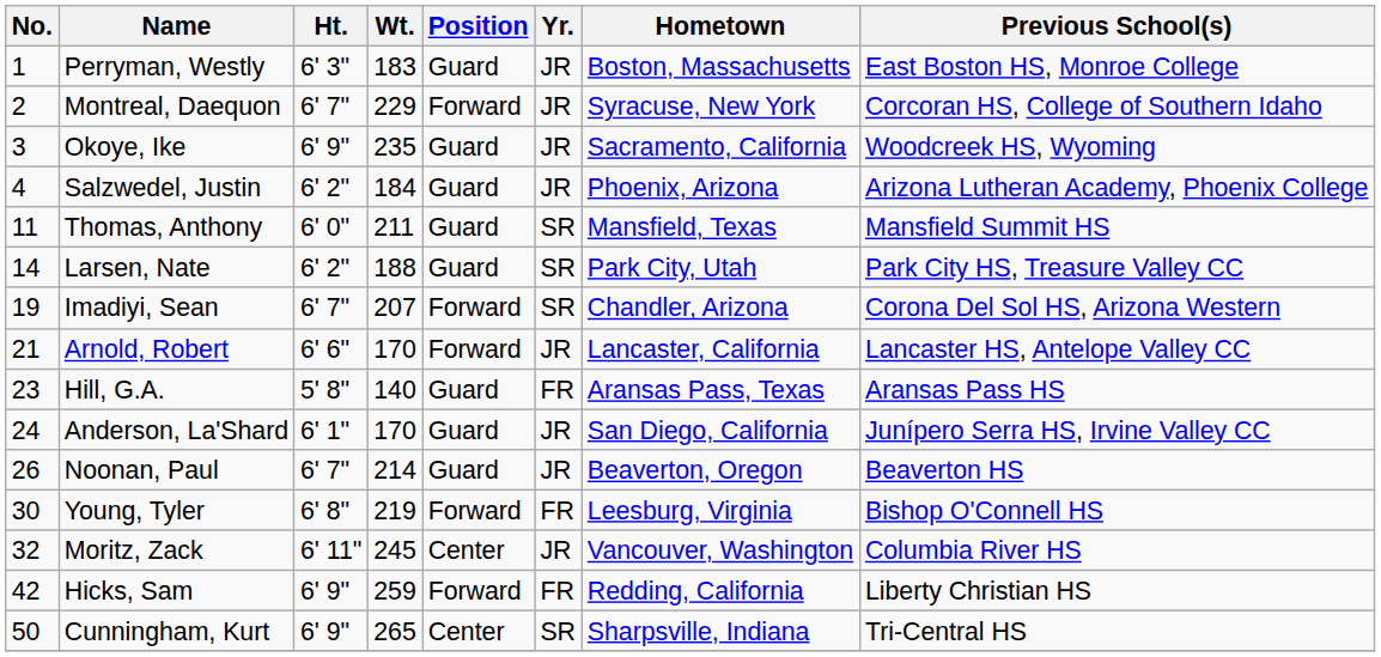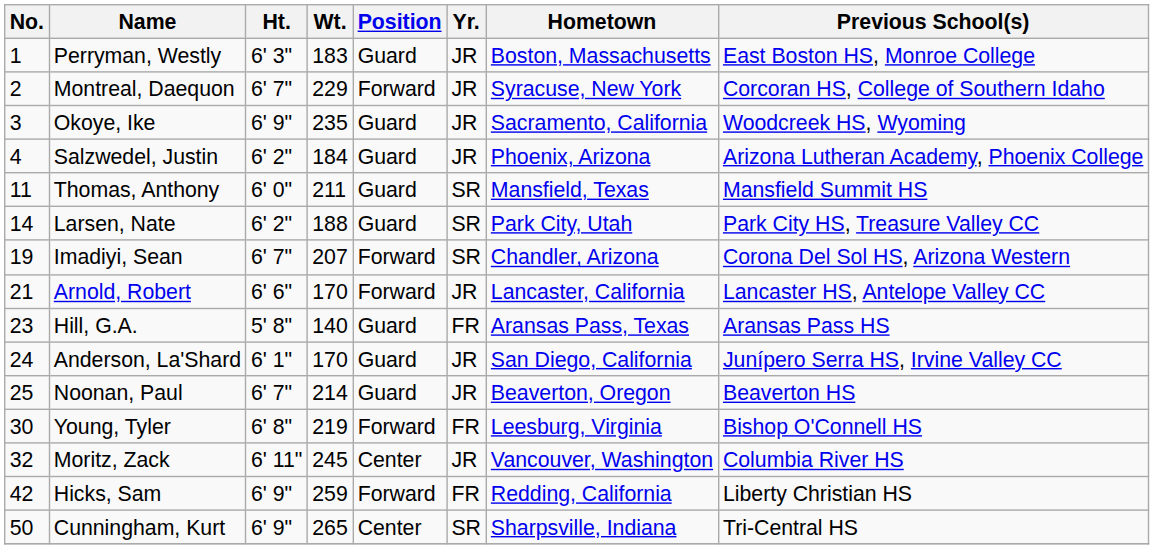 <table class="wikitable sortable" style="font-size:95%;">
 <tr>
 <th>No.</th>
 <th>Name</th>
 <th>Ht.</th>
 <th>Wt.</th>
 <th><a href='#'>Position</a></th>
 <th>Yr.</th>
 <th>Hometown</th>
 <th>Previous School(s)</th>
 </tr>
 <tr>
 <td>1</td>
 <td style="text-align:left">Perryman, Westly</td>
 <td style="text-align:left">6' 3"</td>
 <td>183</td>
 <td>Guard</td>
 <td style="text-align:left">JR</td>
 <td style="text-align:left"><a href='#'>Boston, Massachusetts</a></td>
 <td style="text-align:left"><a href='#'>East Boston HS</a>, <a href='#'>Monroe College</a></td>
 </tr>
 <tr>
 <td>2</td>
 <td style="text-align:left">Montreal, Daequon</td>
 <td style="text-align:left">6' 7"</td>
 <td>229</td>
 <td>Forward</td>
 <td style="text-align:left">JR</td>
 <td style="text-align:left"><a href='#'>Syracuse, New York</a></td>
 <td style="text-align:left"><a href='#'>Corcoran HS</a>, <a href='#'>College of Southern Idaho</a></td>
 </tr>
 <tr>
 <td>3</td>
 <td style="text-align:left">Okoye, Ike</td>
 <td style="text-align:left">6' 9"</td>
 <td>235</td>
 <td>Guard</td>
 <td style="text-align:left">JR</td>
 <td style="text-align:left"><a href='#'>Sacramento, California</a></td>
 <td style="text-align:left"><a href='#'>Woodcreek HS</a>, <a href='#'>Wyoming</a></td>
 </tr>
 <tr>
 <td>4</td>
 <td style="text-align:left">Salzwedel, Justin</td>
 <td style="text-align:left">6' 2"</td>
 <td>184</td>
 <td>Guard</td>
 <td style="text-align:left">JR</td>
 <td style="text-align:left"><a href='#'>Phoenix, Arizona</a></td>
 <td style="text-align:left"><a href='#'>Arizona Lutheran Academy</a>, <a href='#'>Phoenix College</a></td>
 </tr>
 <tr>
 <td>11</td>
 <td style="text-align:left">Thomas, Anthony</td>
 <td style="text-align:left">6' 0"</td>
 <td>211</td>
 <td>Guard</td>
 <td style="text-align:left">SR</td>
 <td style="text-align:left"><a href='#'>Mansfield, Texas</a></td>
 <td style="text-align:left"><a href='#'>Mansfield Summit HS</a></td>
 </tr>
 <tr>
 <td>14</td>
 <td style="text-align:left">Larsen, Nate</td>
 <td style="text-align:left">6' 2"</td>
 <td>188</td>
 <td>Guard</td>
 <td style="text-align:left">SR</td>
 <td style="text-align:left"><a href='#'>Park City, Utah</a></td>
 <td style="text-align:left"><a href='#'>Park City HS</a>, <a href='#'>Treasure Valley CC</a></td>
 </tr>
 <tr>
 <td>19</td>
 <td style="text-align:left">Imadiyi, Sean</td>
 <td style="text-align:left">6' 7"</td>
 <td>207</td>
 <td>Forward</td>
 <td style="text-align:left">SR</td>
 <td style="text-align:left"><a href='#'>Chandler, Arizona</a></td>
 <td style="text-align:left"><a href='#'>Corona Del Sol HS</a>, <a href='#'>Arizona Western</a></td>
 </tr>
 <tr>
 <td>21</td>
 <td style="text-align:left"><a href='#'>Arnold, Robert</a></td>
 <td style="text-align:left">6' 6"</td>
 <td>170</td>
 <td>Forward</td>
 <td style="text-align:left">JR</td>
 <td style="text-align:left"><a href='#'>Lancaster, California</a></td>
 <td style="text-align:left"><a href='#'>Lancaster HS</a>, <a href='#'>Antelope Valley CC</a></td>
 </tr>
 <tr>
 <td>23</td>
 <td style="text-align:left">Hill, G.A.</td>
 <td style="text-align:left">5' 8"</td>
 <td>140</td>
 <td>Guard</td>
 <td style="text-align:left">FR</td>
 <td style="text-align:left"><a href='#'>Aransas Pass, Texas</a></td>
 <td style="text-align:left"><a href='#'>Aransas Pass HS</a></td>
 </tr>
 <tr>
 <td>24</td>
 <td style="text-align:left">Anderson, La'Shard</td>
 <td style="text-align:left">6' 1"</td>
 <td>170</td>
 <td>Guard</td>
 <td style="text-align:left">JR</td>
 <td style="text-align:left"><a href='#'>San Diego, California</a></td>
 <td style="text-align:left"><a href='#'>Junípero Serra HS</a>, <a href='#'>Irvine Valley CC</a></td>
 </tr>
 <tr>
-<td>26</td>
+<td>25</td>
 <td style="text-align:left">Noonan, Paul</td>
 <td style="text-align:left">6' 7"</td>
 <td>214</td>
 <td>Guard</td>
 <td style="text-align:left">JR</td>
 <td style="text-align:left"><a href='#'>Beaverton, Oregon</a></td>
 <td style="text-align:left"><a href='#'>Beaverton HS</a></td>
 </tr>
 <tr>
 <td>30</td>
 <td style="text-align:left">Young, Tyler</td>
 <td style="text-align:left">6' 8"</td>
 <td>219</td>
 <td>Forward</td>
 <td style="text-align:left">FR</td>
 <td style="text-align:left"><a href='#'>Leesburg, Virginia</a></td>
 <td style="text-align:left"><a href='#'>Bishop O'Connell HS</a></td>
 </tr>
 <tr>
 <td>32</td>
 <td style="text-align:left">Moritz, Zack</td>
 <td style="text-align:left">6' 11"</td>
 <td>245</td>
 <td>Center</td>
 <td style="text-align:left">JR</td>
 <td style="text-align:left"><a href='#'>Vancouver, Washington</a></td>
 <td style="text-align:left"><a href='#'>Columbia River HS</a></td>
 </tr>
 <tr>
 <td>42</td>
 <td style="text-align:left">Hicks, Sam</td>
 <td style="text-align:left">6' 9"</td>
 <td>259</td>
 <td>Forward</td>
 <td style="text-align:left">FR</td>
 <td style="text-align:left"><a href='#'>Redding, California</a></td>
 <td style="text-align:left">Liberty Christian HS</td>
 </tr>
 <tr>
 <td>50</td>
 <td style="text-align:left">Cunningham, Kurt</td>
 <td style="text-align:left">6' 9"</td>
 <td>265</td>
 <td>Center</td>
 <td style="text-align:left">SR</td>
 <td style="text-align:left"><a href='#'>Sharpsville, Indiana</a></td>
 <td style="text-align:left">Tri-Central HS</td>
 </tr>
 <tr>
 </tr>
 </table>
